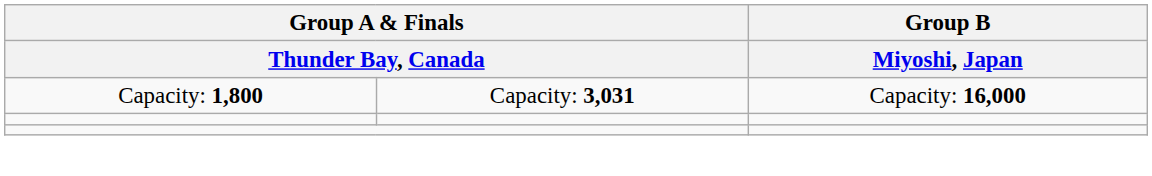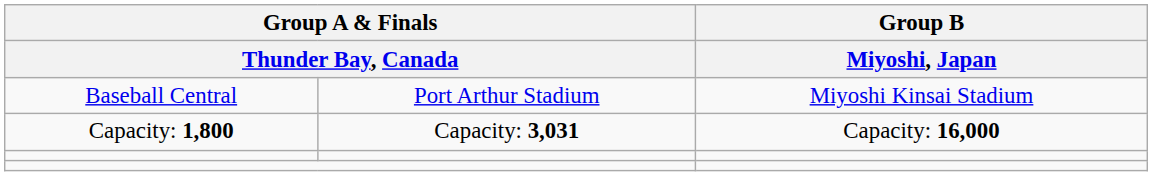 <table class="wikitable" style="text-align:center" width=800>
 <tr>
 <th colspan="2">Group A & Finals</th>
 <th>Group B</th>
 </tr>
 <tr>
 <th colspan="2"> <strong><a href='#'>Thunder Bay</a>, <a href='#'>Canada</a></strong></th>
 <th> <strong><a href='#'>Miyoshi</a>, <a href='#'>Japan</a></strong></th>
+</tr>
+<tr>
+<td><a href='#'>Baseball Central</a></td>
+<td><a href='#'>Port Arthur Stadium</a></td>
+<td><a href='#'>Miyoshi Kinsai Stadium</a></td>
 </tr>
 <tr>
 <td>Capacity: <strong>1,800</strong></td>
 <td>Capacity: <strong>3,031</strong></td>
 <td>Capacity: <strong>16,000</strong></td>
 </tr>
 <tr>
 <td></td>
 <td></td>
 <td></td>
 </tr>
 <tr>
 <td colspan="2"></td>
 <td></td>
 </tr>
 </table>
